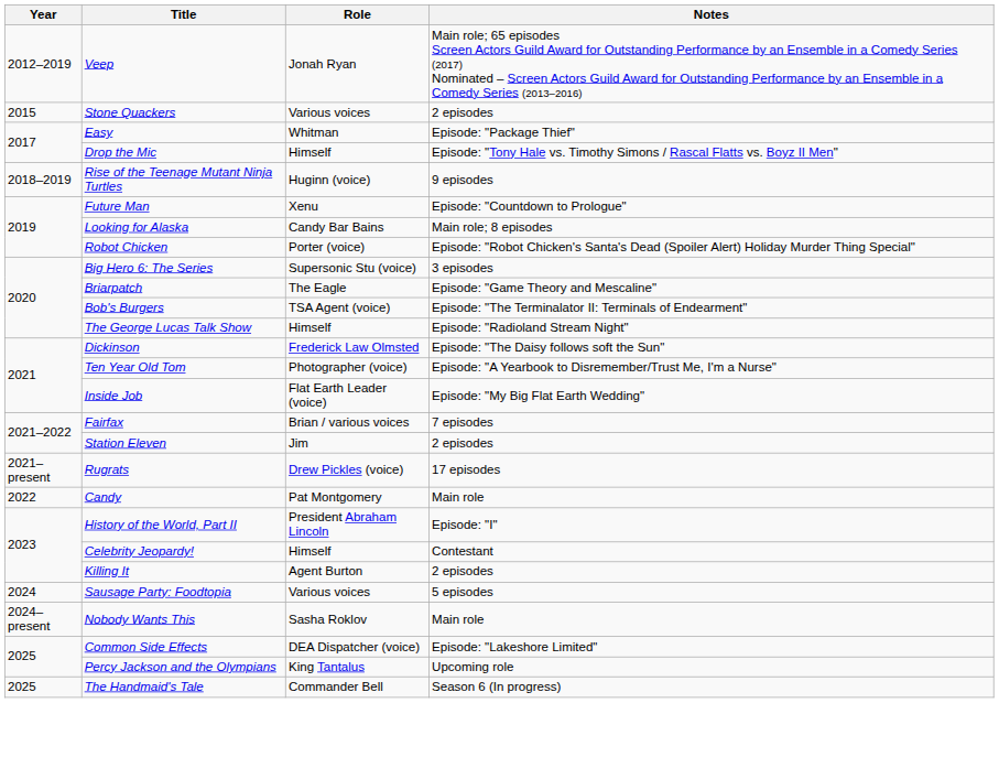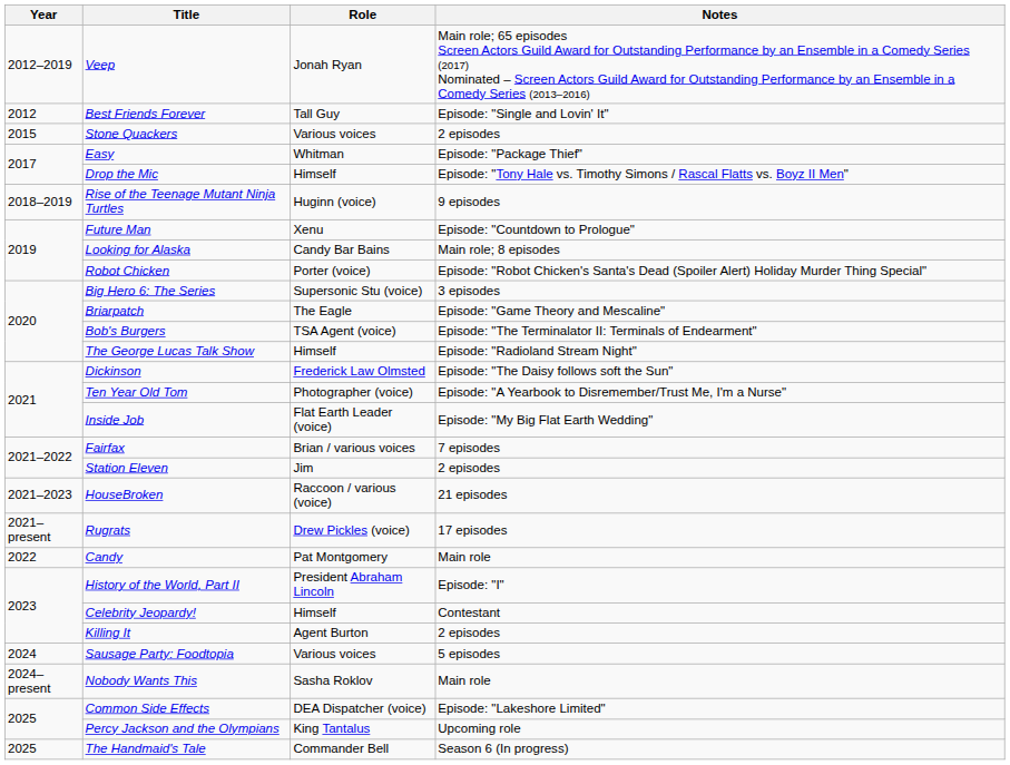 <table class="wikitable sortable">
 <tr>
 <th>Year</th>
 <th>Title</th>
 <th>Role</th>
 <th class="unsortable">Notes</th>
 </tr>
 <tr>
 <td>2012–2019</td>
 <td><em><a href='#'>Veep</a></em></td>
 <td>Jonah Ryan</td>
 <td>Main role; 65 episodes<br><a href='#'>Screen Actors Guild Award for Outstanding Performance by an Ensemble in a Comedy Series</a> <small>(2017)</small><br> Nominated – <a href='#'>Screen Actors Guild Award for Outstanding Performance by an Ensemble in a Comedy Series</a> <small>(2013–2016)</small></td>
+</tr>
+<tr>
+<td>2012</td>
+<td><em><a href='#'>Best Friends Forever</a></em></td>
+<td>Tall Guy</td>
+<td>Episode: "Single and Lovin' It"</td>
 </tr>
 <tr>
 <td>2015</td>
 <td><em><a href='#'>Stone Quackers</a></em></td>
 <td>Various voices</td>
 <td>2 episodes</td>
 </tr>
 <tr>
 <td rowspan=2>2017</td>
 <td><em><a href='#'>Easy</a></em></td>
 <td>Whitman</td>
 <td>Episode: "Package Thief"</td>
 </tr>
 <tr>
 <td><em><a href='#'>Drop the Mic</a></em></td>
 <td>Himself</td>
 <td>Episode: "<a href='#'>Tony Hale</a> vs. Timothy Simons / <a href='#'>Rascal Flatts</a> vs. <a href='#'>Boyz II Men</a>"</td>
 </tr>
 <tr>
 <td>2018–2019</td>
 <td><em><a href='#'>Rise of the Teenage Mutant Ninja Turtles</a></em></td>
 <td>Huginn (voice)</td>
 <td>9 episodes</td>
 </tr>
 <tr>
 <td rowspan=3>2019</td>
 <td><em><a href='#'>Future Man</a></em></td>
 <td>Xenu</td>
 <td>Episode: "Countdown to Prologue"</td>
 </tr>
 <tr>
 <td><em><a href='#'>Looking for Alaska</a></em></td>
 <td>Candy Bar Bains</td>
 <td>Main role; 8 episodes</td>
 </tr>
 <tr>
 <td><em><a href='#'>Robot Chicken</a></em></td>
 <td>Porter (voice)</td>
 <td>Episode: "Robot Chicken's Santa's Dead (Spoiler Alert) Holiday Murder Thing Special"</td>
 </tr>
 <tr>
 <td rowspan=4>2020</td>
 <td><em><a href='#'>Big Hero 6: The Series</a></em></td>
 <td>Supersonic Stu (voice)</td>
 <td>3 episodes</td>
 </tr>
 <tr>
 <td><em><a href='#'>Briarpatch</a></em></td>
 <td>The Eagle</td>
 <td>Episode: "Game Theory and Mescaline"</td>
 </tr>
 <tr>
 <td><em><a href='#'>Bob's Burgers</a></em></td>
 <td>TSA Agent (voice)</td>
 <td>Episode: "The Terminalator II: Terminals of Endearment"</td>
 </tr>
 <tr>
 <td><em><a href='#'>The George Lucas Talk Show</a></em></td>
 <td>Himself</td>
 <td>Episode: "Radioland Stream Night"</td>
 </tr>
 <tr>
 <td rowspan=3>2021</td>
 <td><em><a href='#'>Dickinson</a></em></td>
 <td><a href='#'>Frederick Law Olmsted</a></td>
 <td>Episode: "The Daisy follows soft the Sun"</td>
 </tr>
 <tr>
 <td><em><a href='#'>Ten Year Old Tom</a></em></td>
 <td>Photographer (voice)</td>
 <td>Episode: "A Yearbook to Disremember/Trust Me, I'm a Nurse"</td>
 </tr>
 <tr>
 <td><em><a href='#'>Inside Job</a></em></td>
 <td>Flat Earth Leader (voice)</td>
 <td>Episode: "My Big Flat Earth Wedding"</td>
 </tr>
 <tr>
 <td rowspan=2>2021–2022</td>
 <td><em><a href='#'>Fairfax</a></em></td>
 <td>Brian / various voices</td>
 <td>7 episodes</td>
 </tr>
 <tr>
 <td><em><a href='#'>Station Eleven</a></em></td>
 <td>Jim</td>
 <td>2 episodes</td>
 </tr>
 <tr>
+<td>2021–2023</td>
+<td><em><a href='#'>HouseBroken</a></em></td>
+<td>Raccoon / various (voice)</td>
+<td>21 episodes</td>
+</tr>
+<tr>
 <td>2021–present</td>
 <td><em><a href='#'>Rugrats</a></em></td>
 <td><a href='#'>Drew Pickles</a> (voice)</td>
 <td>17 episodes</td>
 </tr>
 <tr>
 <td>2022</td>
 <td><em><a href='#'>Candy</a></em></td>
 <td>Pat Montgomery</td>
 <td>Main role</td>
 </tr>
 <tr>
 <td rowspan=3>2023</td>
 <td><em><a href='#'>History of the World, Part II</a></em></td>
 <td>President <a href='#'>Abraham Lincoln</a></td>
 <td>Episode: "I"</td>
 </tr>
 <tr>
 <td><em><a href='#'>Celebrity Jeopardy!</a></em></td>
 <td>Himself</td>
 <td>Contestant</td>
 </tr>
 <tr>
 <td><em><a href='#'>Killing It</a></em></td>
 <td>Agent Burton</td>
 <td>2 episodes</td>
 </tr>
 <tr>
 <td>2024</td>
 <td><em><a href='#'>Sausage Party: Foodtopia</a></em></td>
 <td>Various voices</td>
 <td>5 episodes</td>
 </tr>
 <tr>
 <td>2024–present</td>
 <td><em><a href='#'>Nobody Wants This</a></em></td>
 <td>Sasha Roklov</td>
 <td>Main role</td>
 </tr>
 <tr>
 <td rowspan=2>2025</td>
 <td><em><a href='#'>Common Side Effects</a></em></td>
 <td>DEA Dispatcher (voice)</td>
 <td>Episode: "Lakeshore Limited"</td>
 </tr>
 <tr>
 <td><em><a href='#'>Percy Jackson and the Olympians</a></em></td>
 <td>King <a href='#'>Tantalus</a></td>
 <td>Upcoming role</td>
 </tr>
 <tr>
 <td>2025</td>
 <td><em><a href='#'>The Handmaid's Tale</a></em></td>
 <td>Commander Bell</td>
 <td>Season 6 (In progress)</td>
 </tr>
 </table>
